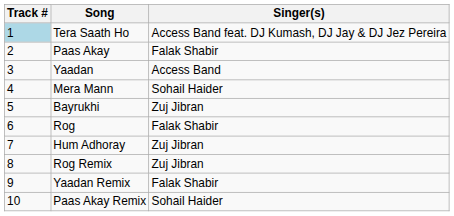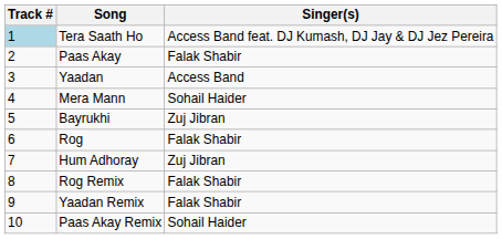 <table class="wikitable">
 <tr>
 <th>Track #</th>
 <th>Song</th>
 <th>Singer(s)</th>
 </tr>
 <tr>
 <td style="background: lightblue;">1</td>
 <td>Tera Saath Ho</td>
 <td>Access Band feat. DJ Kumash, DJ Jay & DJ Jez Pereira</td>
 </tr>
 <tr>
 <td>2</td>
 <td>Paas Akay</td>
 <td>Falak Shabir</td>
 </tr>
 <tr>
 <td>3</td>
 <td>Yaadan</td>
 <td>Access Band</td>
 </tr>
 <tr>
 <td>4</td>
 <td>Mera Mann</td>
 <td>Sohail Haider</td>
 </tr>
 <tr>
 <td>5</td>
 <td>Bayrukhi</td>
 <td>Zuj Jibran</td>
 </tr>
 <tr>
 <td>6</td>
 <td>Rog</td>
 <td>Falak Shabir</td>
 </tr>
 <tr>
 <td>7</td>
 <td>Hum Adhoray</td>
 <td>Zuj Jibran</td>
 </tr>
 <tr>
 <td>8</td>
 <td>Rog Remix</td>
-<td>Zuj Jibran</td>
+<td>Falak Shabir</td>
 </tr>
 <tr>
 <td>9</td>
 <td>Yaadan Remix</td>
 <td>Falak Shabir</td>
 </tr>
 <tr>
 <td>10</td>
 <td>Paas Akay Remix</td>
 <td>Sohail Haider</td>
 </tr>
 </table>
